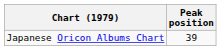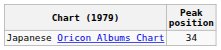 <table class="wikitable">
 <tr>
 <th>Chart (1979)</th>
 <th>Peak<br>position</th>
 </tr>
 <tr>
 <td>Japanese <a href='#'>Oricon Albums Chart</a></td>
-<td align="center">39</td>
+<td align="center">34</td>
 </tr>
 </table>
